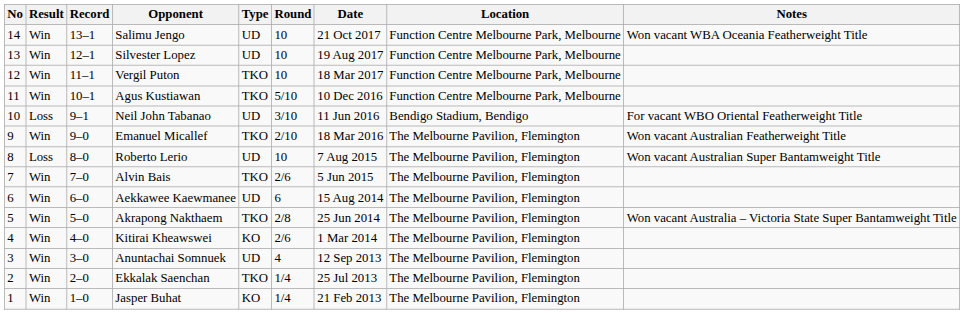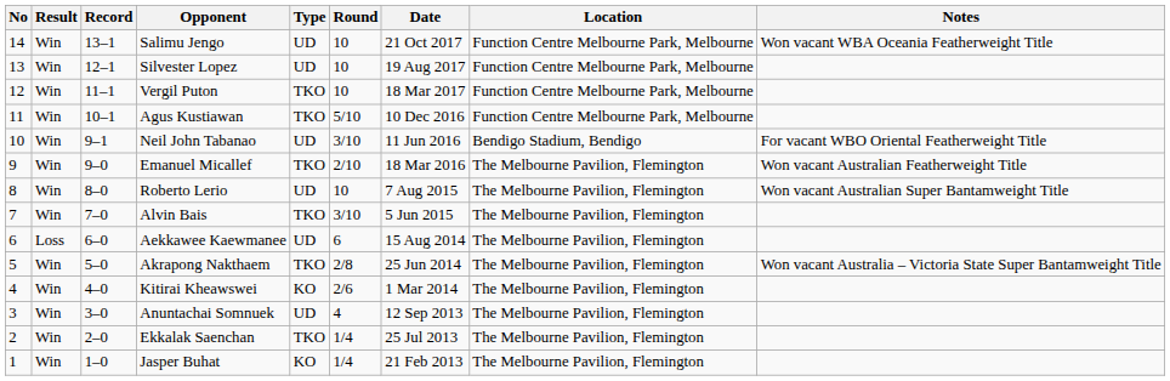 <table class="wikitable">
 <tr>
 <th>No</th>
 <th>Result</th>
 <th>Record</th>
 <th>Opponent</th>
 <th>Type</th>
 <th>Round</th>
 <th>Date</th>
 <th>Location</th>
 <th>Notes</th>
 </tr>
 <tr>
 <td>14</td>
 <td>Win</td>
 <td>13–1</td>
 <td> Salimu Jengo</td>
 <td>UD</td>
 <td>10</td>
 <td>21 Oct 2017</td>
 <td> Function Centre Melbourne Park, Melbourne</td>
 <td>Won vacant WBA Oceania Featherweight Title</td>
 </tr>
 <tr>
 <td>13</td>
 <td>Win</td>
 <td>12–1</td>
 <td> Silvester Lopez</td>
 <td>UD</td>
 <td>10</td>
 <td>19 Aug 2017</td>
 <td> Function Centre Melbourne Park, Melbourne</td>
 <td></td>
 </tr>
 <tr>
 <td>12</td>
 <td>Win</td>
 <td>11–1</td>
 <td> Vergil Puton</td>
 <td>TKO</td>
 <td>10</td>
 <td>18 Mar 2017</td>
 <td> Function Centre Melbourne Park, Melbourne</td>
 <td></td>
 </tr>
 <tr>
 <td>11</td>
 <td>Win</td>
 <td>10–1</td>
 <td> Agus Kustiawan</td>
 <td>TKO</td>
 <td>5/10</td>
 <td>10 Dec 2016</td>
 <td> Function Centre Melbourne Park, Melbourne</td>
 <td></td>
 </tr>
 <tr>
 <td>10</td>
-<td>Loss</td>
+<td>Win</td>
 <td>9–1</td>
 <td> Neil John Tabanao</td>
 <td>UD</td>
 <td>3/10</td>
 <td>11 Jun 2016</td>
 <td> Bendigo Stadium, Bendigo</td>
 <td>For vacant WBO Oriental Featherweight Title</td>
 </tr>
 <tr>
 <td>9</td>
 <td>Win</td>
 <td>9–0</td>
 <td> Emanuel Micallef</td>
 <td>TKO</td>
 <td>2/10</td>
 <td>18 Mar 2016</td>
 <td> The Melbourne Pavilion, Flemington</td>
 <td>Won vacant Australian Featherweight Title</td>
 </tr>
 <tr>
 <td>8</td>
-<td>Loss</td>
+<td>Win</td>
 <td>8–0</td>
 <td> Roberto Lerio</td>
 <td>UD</td>
 <td>10</td>
 <td>7 Aug 2015</td>
 <td> The Melbourne Pavilion, Flemington</td>
 <td>Won vacant Australian Super Bantamweight Title</td>
 </tr>
 <tr>
 <td>7</td>
 <td>Win</td>
 <td>7–0</td>
 <td> Alvin Bais</td>
 <td>TKO</td>
-<td>2/6</td>
+<td>3/10</td>
 <td>5 Jun 2015</td>
 <td> The Melbourne Pavilion, Flemington</td>
 <td></td>
 </tr>
 <tr>
 <td>6</td>
-<td>Win</td>
+<td>Loss</td>
 <td>6–0</td>
 <td> Aekkawee Kaewmanee</td>
 <td>UD</td>
 <td>6</td>
 <td>15 Aug 2014</td>
 <td> The Melbourne Pavilion, Flemington</td>
 <td></td>
 </tr>
 <tr>
 <td>5</td>
 <td>Win</td>
 <td>5–0</td>
 <td> Akrapong Nakthaem</td>
 <td>TKO</td>
 <td>2/8</td>
 <td>25 Jun 2014</td>
 <td> The Melbourne Pavilion, Flemington</td>
 <td>Won vacant Australia – Victoria State Super Bantamweight Title</td>
 </tr>
 <tr>
 <td>4</td>
 <td>Win</td>
 <td>4–0</td>
 <td> Kitirai Kheawswei</td>
 <td>KO</td>
 <td>2/6</td>
 <td>1 Mar 2014</td>
 <td> The Melbourne Pavilion, Flemington</td>
 <td></td>
 </tr>
 <tr>
 <td>3</td>
 <td>Win</td>
 <td>3–0</td>
 <td> Anuntachai Somnuek</td>
 <td>UD</td>
 <td>4</td>
 <td>12 Sep 2013</td>
 <td> The Melbourne Pavilion, Flemington</td>
 <td></td>
 </tr>
 <tr>
 <td>2</td>
 <td>Win</td>
 <td>2–0</td>
 <td> Ekkalak Saenchan</td>
 <td>TKO</td>
 <td>1/4</td>
 <td>25 Jul 2013</td>
 <td> The Melbourne Pavilion, Flemington</td>
 <td></td>
 </tr>
 <tr>
 <td>1</td>
 <td>Win</td>
 <td>1–0</td>
 <td> Jasper Buhat</td>
 <td>KO</td>
 <td>1/4</td>
 <td>21 Feb 2013</td>
 <td> The Melbourne Pavilion, Flemington</td>
 <td></td>
 </tr>
 </table>
